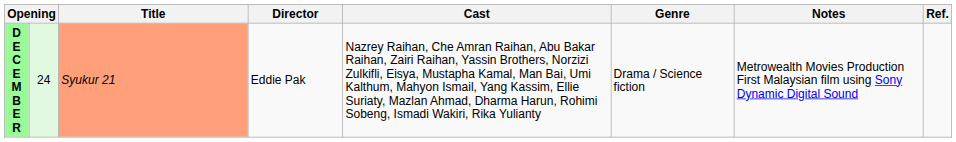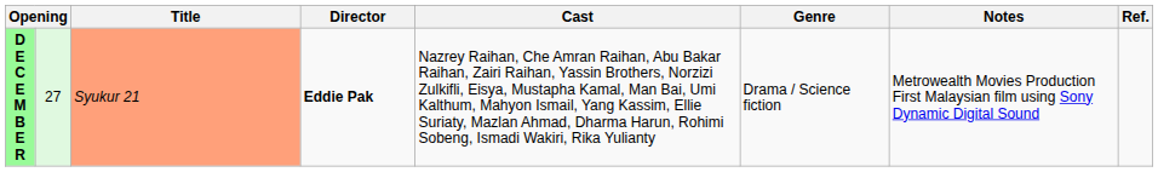 <table class="wikitable" width="100%">
 <tr>
 <th colspan="2">Opening</th>
 <th style="width:20%;">Title</th>
 <th style="width:10%;">Director</th>
 <th>Cast</th>
 <th style="width:13%">Genre</th>
 <th style="width:20%">Notes</th>
 <th>Ref.</th>
 </tr>
 <tr>
 <th rowspan=1 style="text-align:center; background:#98fb98;">D<br>E<br>C<br>E<br>M<br>B<br>E<br>R</th>
-<td rowspan=1 style="text-align:center; background:#e0f9e0;">24</td>
+<td rowspan=1 style="text-align:center; background:#e0f9e0;">27</td>
 <td style="background: lightsalmon;"><em>Syukur 21</em></td>
-<td>Eddie Pak</td>
+<td><strong>Eddie Pak</strong></td>
 <td>Nazrey Raihan, Che Amran Raihan, Abu Bakar Raihan, Zairi Raihan, Yassin Brothers, Norzizi Zulkifli, Eisya, Mustapha Kamal, Man Bai, Umi Kalthum, Mahyon Ismail, Yang Kassim, Ellie Suriaty, Mazlan Ahmad, Dharma Harun, Rohimi Sobeng, Ismadi Wakiri, Rika Yulianty</td>
 <td>Drama / Science fiction</td>
 <td>Metrowealth Movies Production<br>First Malaysian film using <a href='#'>Sony Dynamic Digital Sound</a></td>
 <td></td>
 </tr>
 </table>
